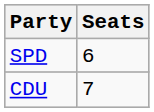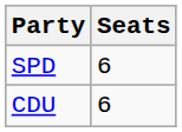 <table class="wikitable sortable">
 <tr>
 <th>Party</th>
 <th>Seats</th>
 </tr>
 <tr>
 <td><a href='#'>SPD</a></td>
 <td>6</td>
 </tr>
 <tr>
 <td><a href='#'>CDU</a></td>
-<td>7</td>
+<td>6</td>
 </tr>
 </table>
